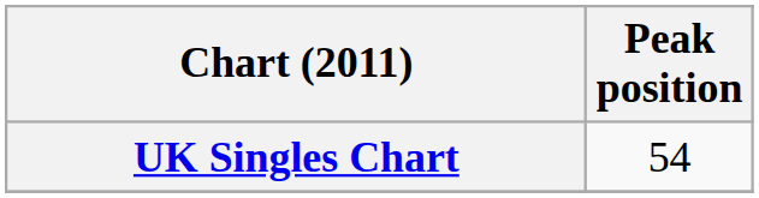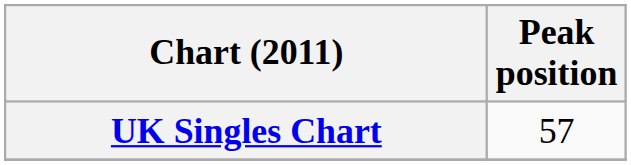 <table class="wikitable sortable plainrowheaders">
 <tr>
 <th style="width:13em;">Chart (2011)</th>
 <th>Peak<br>position</th>
 </tr>
 <tr>
 <th scope="row"><a href='#'>UK Singles Chart</a></th>
-<td align="center">54</td>
+<td align="center">57</td>
 </tr>
 <tr>
 </tr>
 </table>
